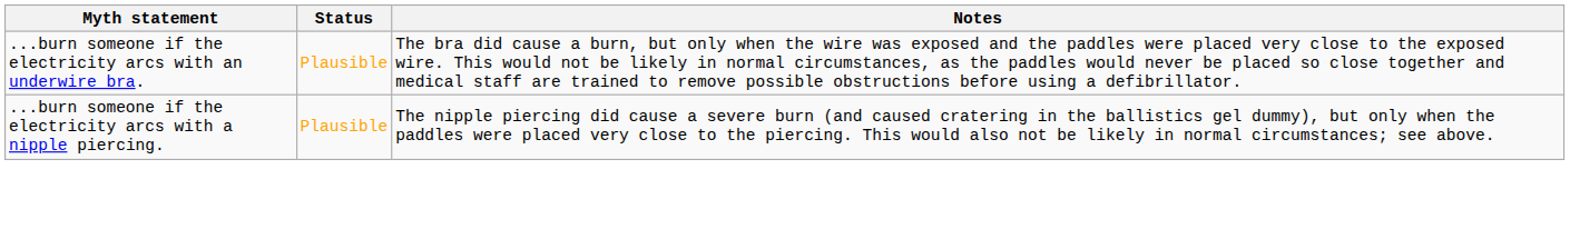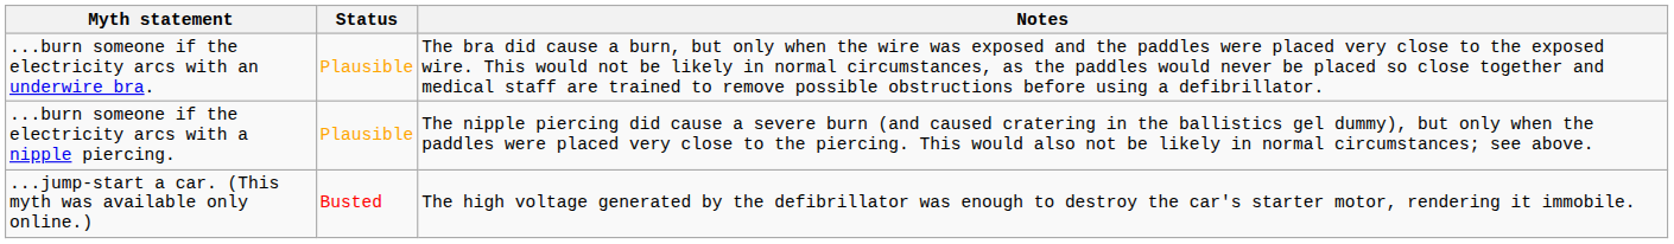 <table class="wikitable plainrowheaders">
 <tr>
 <th>Myth statement</th>
 <th>Status</th>
 <th>Notes</th>
 </tr>
 <tr>
 <td>...burn someone if the electricity arcs with an <a href='#'>underwire bra</a>.</td>
 <td style="color:orange">Plausible</td>
 <td>The bra did cause a burn, but only when the wire was exposed and the paddles were placed very close to the exposed wire. This would not be likely in normal circumstances, as the paddles would never be placed so close together and medical staff are trained to remove possible obstructions before using a defibrillator.</td>
 </tr>
 <tr>
 <td>...burn someone if the electricity arcs with a <a href='#'>nipple</a> piercing.</td>
 <td style="color:orange">Plausible</td>
 <td>The nipple piercing did cause a severe burn (and caused cratering in the ballistics gel dummy), but only when the paddles were placed very close to the piercing. This would also not be likely in normal circumstances; see above.</td>
 </tr>
+<tr>
+<td>...jump-start a car. (This myth was available only online.)</td>
+<td style="color:red">Busted</td>
+<td>The high voltage generated by the defibrillator was enough to destroy the car's starter motor, rendering it immobile.</td>
+</tr>
 </table>
